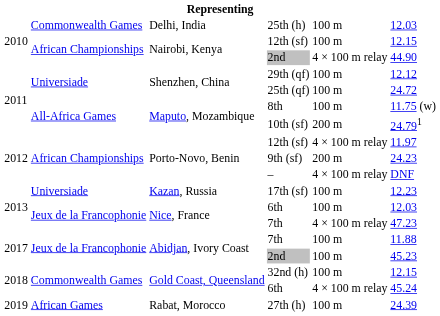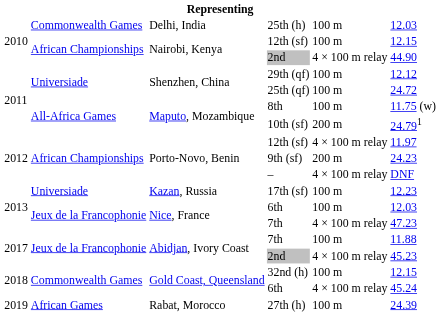 <table>
 <tr>
 <th colspan="6">Representing </th>
 </tr>
 <tr>
 <td rowspan=3>2010</td>
 <td><a href='#'>Commonwealth Games</a></td>
 <td>Delhi, India</td>
 <td>25th (h)</td>
 <td>100 m</td>
 <td><a href='#'>12.03</a></td>
 </tr>
 <tr>
 <td rowspan=2><a href='#'>African Championships</a></td>
 <td rowspan=2>Nairobi, Kenya</td>
 <td>12th (sf)</td>
 <td>100 m</td>
 <td><a href='#'>12.15</a></td>
 </tr>
 <tr>
 <td bgcolor=silver>2nd</td>
 <td>4 × 100 m relay</td>
 <td><a href='#'>44.90</a></td>
 </tr>
 <tr>
 <td rowspan=4>2011</td>
 <td rowspan=2><a href='#'>Universiade</a></td>
 <td rowspan=2>Shenzhen, China</td>
 <td>29th (qf)</td>
 <td>100 m</td>
 <td><a href='#'>12.12</a></td>
 </tr>
 <tr>
 <td>25th (qf)</td>
 <td>100 m</td>
 <td><a href='#'>24.72</a></td>
 </tr>
 <tr>
 <td rowspan=2><a href='#'>All-Africa Games</a></td>
 <td rowspan=2><a href='#'>Maputo</a>, Mozambique</td>
 <td>8th</td>
 <td>100 m</td>
 <td><a href='#'>11.75</a> (w)</td>
 </tr>
 <tr>
 <td>10th (sf)</td>
 <td>200 m</td>
 <td><a href='#'>24.79</a><sup>1</sup></td>
 </tr>
 <tr>
 <td rowspan=3>2012</td>
 <td rowspan=3><a href='#'>African Championships</a></td>
 <td rowspan=3>Porto-Novo, Benin</td>
 <td>12th (sf)</td>
 <td>4 × 100 m relay</td>
 <td><a href='#'>11.97</a></td>
 </tr>
 <tr>
 <td>9th (sf)</td>
 <td>200 m</td>
 <td><a href='#'>24.23</a></td>
 </tr>
 <tr>
 <td>–</td>
 <td>4 × 100 m relay</td>
 <td><a href='#'>DNF</a></td>
 </tr>
 <tr>
 <td rowspan=3>2013</td>
 <td><a href='#'>Universiade</a></td>
 <td><a href='#'>Kazan</a>, Russia</td>
 <td>17th (sf)</td>
 <td>100 m</td>
 <td><a href='#'>12.23</a></td>
 </tr>
 <tr>
 <td rowspan=2><a href='#'>Jeux de la Francophonie</a></td>
 <td rowspan=2><a href='#'>Nice</a>, France</td>
 <td>6th</td>
 <td>100 m</td>
 <td><a href='#'>12.03</a></td>
 </tr>
 <tr>
 <td>7th</td>
 <td>4 × 100 m relay</td>
 <td><a href='#'>47.23</a></td>
 </tr>
 <tr>
 <td rowspan=2>2017</td>
 <td rowspan=2><a href='#'>Jeux de la Francophonie</a></td>
 <td rowspan=2><a href='#'>Abidjan</a>, Ivory Coast</td>
 <td>7th</td>
 <td>100 m</td>
 <td><a href='#'>11.88</a></td>
 </tr>
 <tr>
 <td bgcolor=silver>2nd</td>
-<td>100 m</td>
+<td>4 × 100 m relay</td>
 <td><a href='#'>45.23</a></td>
 </tr>
 <tr>
 <td rowspan=2>2018</td>
 <td rowspan=2><a href='#'>Commonwealth Games</a></td>
 <td rowspan=2><a href='#'>Gold Coast, Queensland</a></td>
 <td>32nd (h)</td>
 <td>100 m</td>
 <td><a href='#'>12.15</a></td>
 </tr>
 <tr>
 <td>6th</td>
 <td>4 × 100 m relay</td>
 <td><a href='#'>45.24</a></td>
 </tr>
 <tr>
 <td>2019</td>
 <td><a href='#'>African Games</a></td>
 <td>Rabat, Morocco</td>
 <td>27th (h)</td>
 <td>100 m</td>
 <td><a href='#'>24.39</a></td>
 </tr>
 </table>
